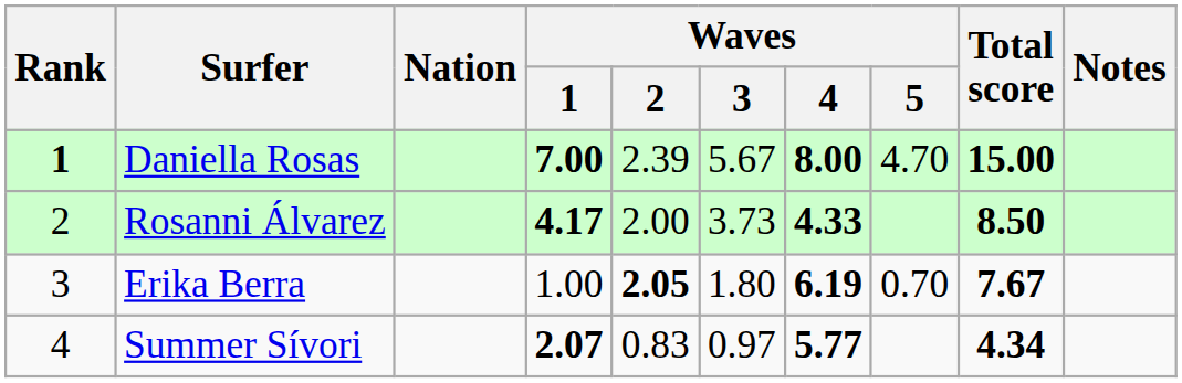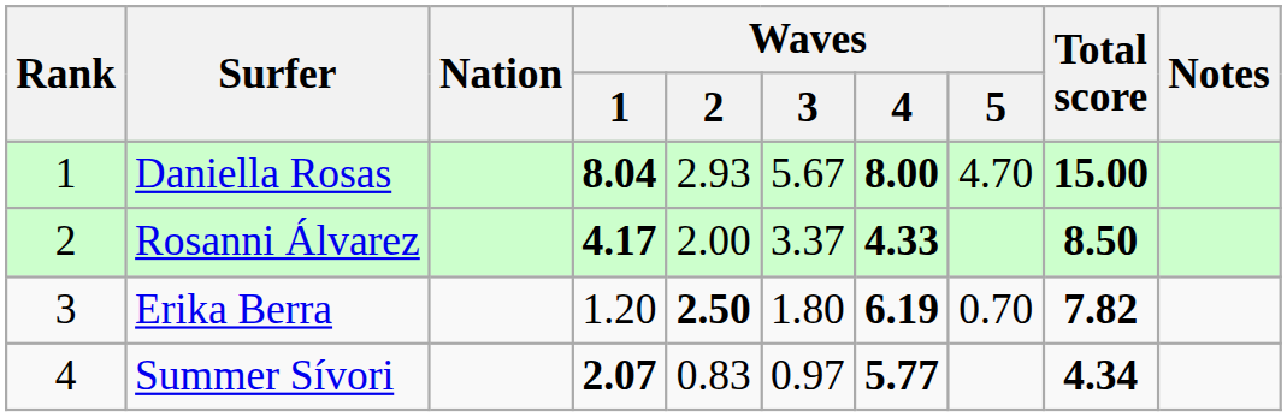 <table class="wikitable sortable" style="text-align:center">
 <tr>
 <th rowspan=2>Rank</th>
 <th rowspan=2>Surfer</th>
 <th rowspan=2>Nation</th>
 <th colspan=5>Waves</th>
 <th rowspan=2>Total<br>score</th>
 <th rowspan=2>Notes</th>
 </tr>
 <tr>
 <th>1</th>
 <th>2</th>
 <th>3</th>
 <th>4</th>
 <th>5</th>
 </tr>
 <tr bgcolor=ccffcc>
-<td><strong>1</strong></td>
+<td>1</td>
 <td align=left><a href='#'>Daniella Rosas</a></td>
 <td align=left></td>
-<td><strong>7.00</strong></td>
-<td>2.39</td>
+<td><strong>8.04</strong></td>
+<td>2.93</td>
 <td>5.67</td>
 <td><strong>8.00</strong></td>
 <td>4.70</td>
 <td><strong>15.00</strong></td>
 <td></td>
 </tr>
 <tr bgcolor=ccffcc>
 <td>2</td>
 <td align=left><a href='#'>Rosanni Álvarez</a></td>
 <td align=left></td>
 <td><strong>4.17</strong></td>
 <td>2.00</td>
-<td>3.73</td>
+<td>3.37</td>
 <td><strong>4.33</strong></td>
 <td></td>
 <td><strong>8.50</strong></td>
 <td></td>
 </tr>
 <tr>
 <td>3</td>
 <td align=left><a href='#'>Erika Berra</a></td>
 <td align=left></td>
-<td>1.00</td>
-<td><strong>2.05</strong></td>
+<td>1.20</td>
+<td><strong>2.50</strong></td>
 <td>1.80</td>
 <td><strong>6.19</strong></td>
 <td>0.70</td>
-<td><strong>7.67</strong></td>
+<td><strong>7.82</strong></td>
 <td></td>
 </tr>
 <tr>
 <td>4</td>
 <td align=left><a href='#'>Summer Sívori</a></td>
 <td align=left></td>
 <td><strong>2.07</strong></td>
 <td>0.83</td>
 <td>0.97</td>
 <td><strong>5.77</strong></td>
 <td></td>
 <td><strong>4.34</strong></td>
 <td></td>
 </tr>
 </table>
